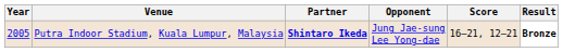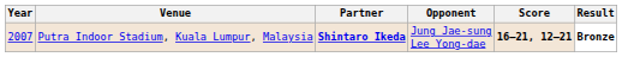 <table class="sortable wikitable" style="font-size: 90%;">
 <tr>
 <th>Year</th>
 <th>Venue</th>
 <th>Partner</th>
 <th>Opponent</th>
 <th>Score</th>
 <th>Result</th>
 </tr>
 <tr style="background:#F3E6D7">
-<td align="center"><a href='#'>2005</a></td>
+<td align="center"><a href='#'>2007</a></td>
 <td align="left"><a href='#'>Putra Indoor Stadium</a>, <a href='#'>Kuala Lumpur</a>, <a href='#'>Malaysia</a></td>
 <td align="left"><strong> <a href='#'>Shintaro Ikeda</a></strong></td>
 <td align="left"> <a href='#'>Jung Jae-sung</a> <br>  <a href='#'>Lee Yong-dae</a></td>
-<td align="left">16–21, 12–21</td>
+<td align="left"><strong>16–21, 12–21</strong></td>
 <td style="text-align:left; background:white"> <strong>Bronze</strong></td>
 </tr>
 </table>
